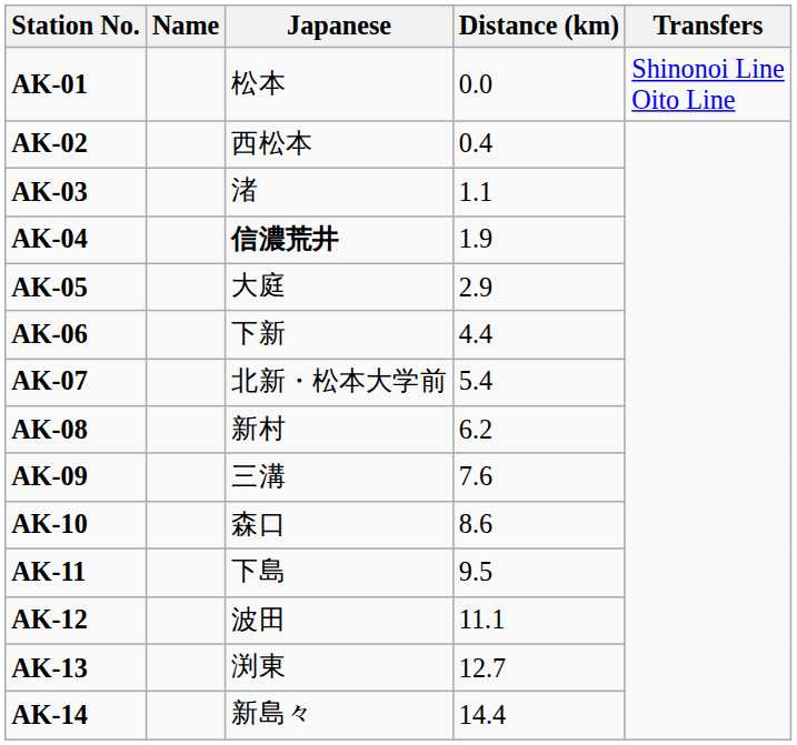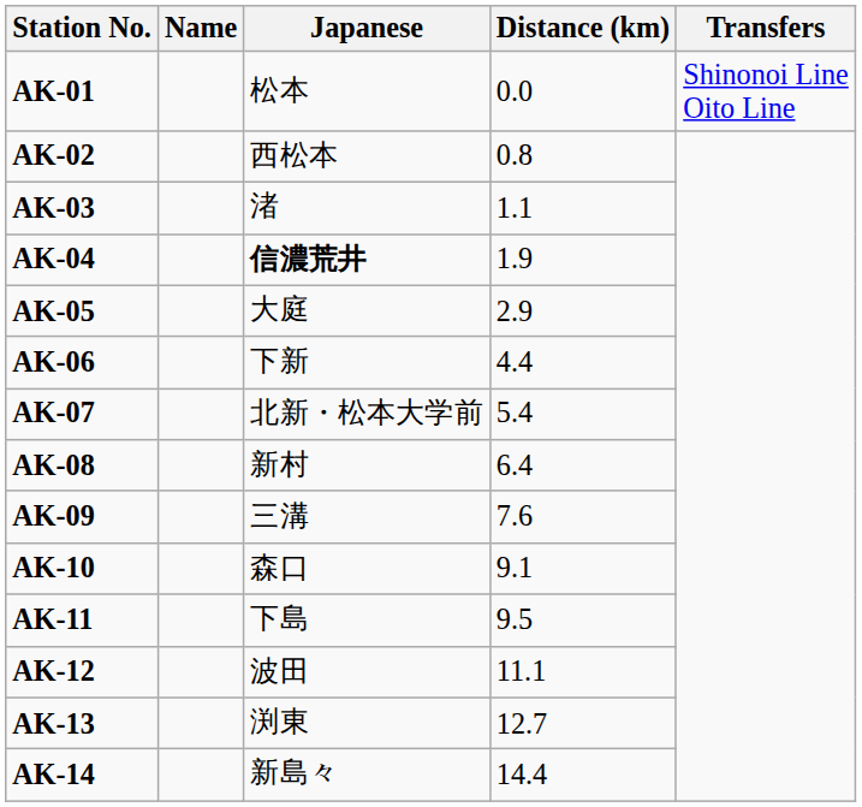 <table class="wikitable">
 <tr>
 <th>Station No.</th>
 <th>Name</th>
 <th>Japanese</th>
 <th>Distance (km)</th>
 <th>Transfers</th>
 </tr>
 <tr>
 <td><strong>AK-01</strong></td>
 <td></td>
 <td>松本</td>
 <td>0.0</td>
 <td><a href='#'>Shinonoi Line</a><br><a href='#'>Oito Line</a></td>
 </tr>
 <tr>
 <td><strong>AK-02</strong></td>
 <td></td>
 <td>西松本</td>
-<td>0.4</td>
+<td>0.8</td>
 <td rowspan= 13> </td>
 </tr>
 <tr>
 <td><strong>AK-03</strong></td>
 <td></td>
 <td>渚</td>
 <td>1.1</td>
 </tr>
 <tr>
 <td><strong>AK-04</strong></td>
 <td></td>
 <td><strong>信濃荒井</strong></td>
 <td>1.9</td>
 </tr>
 <tr>
 <td><strong>AK-05</strong></td>
 <td></td>
 <td>大庭</td>
 <td>2.9</td>
 </tr>
 <tr>
 <td><strong>AK-06</strong></td>
 <td></td>
 <td>下新</td>
 <td>4.4</td>
 </tr>
 <tr>
 <td><strong>AK-07</strong></td>
 <td></td>
 <td>北新・松本大学前</td>
 <td>5.4</td>
 </tr>
 <tr>
 <td><strong>AK-08</strong></td>
 <td></td>
 <td>新村</td>
-<td>6.2</td>
+<td>6.4</td>
 </tr>
 <tr>
 <td><strong>AK-09</strong></td>
 <td></td>
 <td>三溝</td>
 <td>7.6</td>
 </tr>
 <tr>
 <td><strong>AK-10</strong></td>
 <td></td>
 <td>森口</td>
-<td>8.6</td>
+<td>9.1</td>
 </tr>
 <tr>
 <td><strong>AK-11</strong></td>
 <td></td>
 <td>下島</td>
 <td>9.5</td>
 </tr>
 <tr>
 <td><strong>AK-12</strong></td>
 <td></td>
 <td>波田</td>
 <td>11.1</td>
 </tr>
 <tr>
 <td><strong>AK-13</strong></td>
 <td></td>
 <td>渕東</td>
 <td>12.7</td>
 </tr>
 <tr>
 <td><strong>AK-14</strong></td>
 <td></td>
 <td>新島々</td>
 <td>14.4</td>
 </tr>
 </table>
